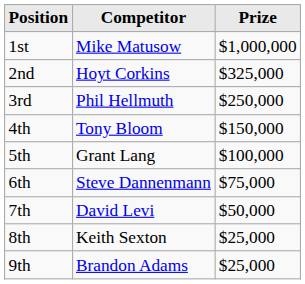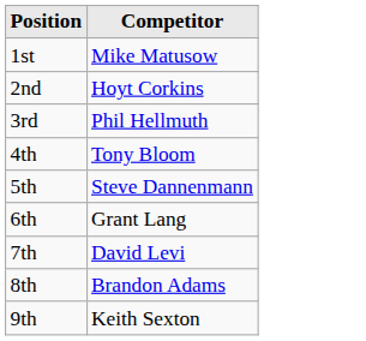 <table class="wikitable">
 <tr>
 <th style="background: #E9E9E9;">Position</th>
 <th style="background: #E9E9E9;">Competitor</th>
-<th style="background: #E9E9E9;">Prize</th>
 </tr>
 <tr>
 <td>1st</td>
 <td><a href='#'>Mike Matusow</a></td>
-<td>$1,000,000</td>
 </tr>
 <tr>
 <td>2nd</td>
 <td><a href='#'>Hoyt Corkins</a></td>
-<td>$325,000</td>
 </tr>
 <tr>
 <td>3rd</td>
 <td><a href='#'>Phil Hellmuth</a></td>
-<td>$250,000</td>
 </tr>
 <tr>
 <td>4th</td>
 <td><a href='#'>Tony Bloom</a></td>
-<td>$150,000</td>
 </tr>
 <tr>
 <td>5th</td>
-<td>Grant Lang</td>
-<td>$100,000</td>
+<td><a href='#'>Steve Dannenmann</a></td>
 </tr>
 <tr>
 <td>6th</td>
-<td><a href='#'>Steve Dannenmann</a></td>
-<td>$75,000</td>
+<td>Grant Lang</td>
 </tr>
 <tr>
 <td>7th</td>
 <td><a href='#'>David Levi</a></td>
-<td>$50,000</td>
 </tr>
 <tr>
 <td>8th</td>
-<td>Keith Sexton</td>
-<td>$25,000</td>
+<td><a href='#'>Brandon Adams</a></td>
 </tr>
 <tr>
 <td>9th</td>
-<td><a href='#'>Brandon Adams</a></td>
-<td>$25,000</td>
+<td>Keith Sexton</td>
 </tr>
 </table>
